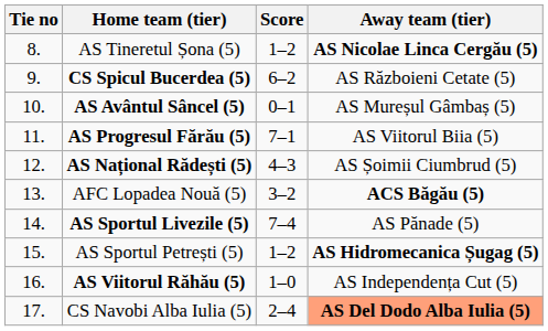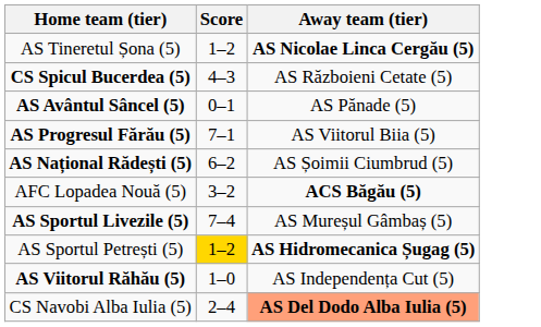 <table class="wikitable" style="text-align: center">
 <tr>
-<th>Tie no</th>
 <th>Home team (tier)</th>
 <th>Score</th>
 <th>Away team (tier)</th>
 </tr>
 <tr>
-<td>8.</td>
 <td>AS Tineretul Șona (5)</td>
 <td>1–2</td>
 <td><strong>AS Nicolae Linca Cergău (5)</strong></td>
 </tr>
 <tr>
-<td>9.</td>
 <td><strong>CS Spicul Bucerdea (5)</strong></td>
-<td>6–2</td>
+<td>4–3</td>
 <td>AS Războieni Cetate (5)</td>
 </tr>
 <tr>
-<td>10.</td>
 <td><strong>AS Avântul Sâncel (5)</strong></td>
 <td>0–1</td>
-<td>AS Mureșul Gâmbaș (5)</td>
+<td>AS Pănade (5)</td>
 </tr>
 <tr>
-<td>11.</td>
 <td><strong>AS Progresul Fărău (5)</strong></td>
 <td>7–1</td>
 <td>AS Viitorul Biia (5)</td>
 </tr>
 <tr>
-<td>12.</td>
 <td><strong>AS Național Rădești (5)</strong></td>
-<td>4–3</td>
+<td>6–2</td>
 <td>AS Șoimii Ciumbrud (5)</td>
 </tr>
 <tr>
-<td>13.</td>
 <td>AFC Lopadea Nouă (5)</td>
 <td>3–2</td>
 <td><strong>ACS Băgău (5)</strong></td>
 </tr>
 <tr>
-<td>14.</td>
 <td><strong>AS Sportul Livezile (5)</strong></td>
 <td>7–4</td>
-<td>AS Pănade (5)</td>
+<td>AS Mureșul Gâmbaș (5)</td>
 </tr>
 <tr>
-<td>15.</td>
 <td>AS Sportul Petrești (5)</td>
-<td>1–2</td>
+<td style="background: gold;">1–2</td>
 <td><strong>AS Hidromecanica Șugag (5)</strong></td>
 </tr>
 <tr>
-<td>16.</td>
 <td><strong>AS Viitorul Răhău (5)</strong></td>
 <td>1–0</td>
 <td>AS Independența Cut (5)</td>
 </tr>
 <tr>
-<td>17.</td>
 <td>CS Navobi Alba Iulia (5)</td>
 <td>2–4</td>
 <td style="background: lightsalmon;"><strong>AS Del Dodo Alba Iulia (5)</strong></td>
 </tr>
 </table>
